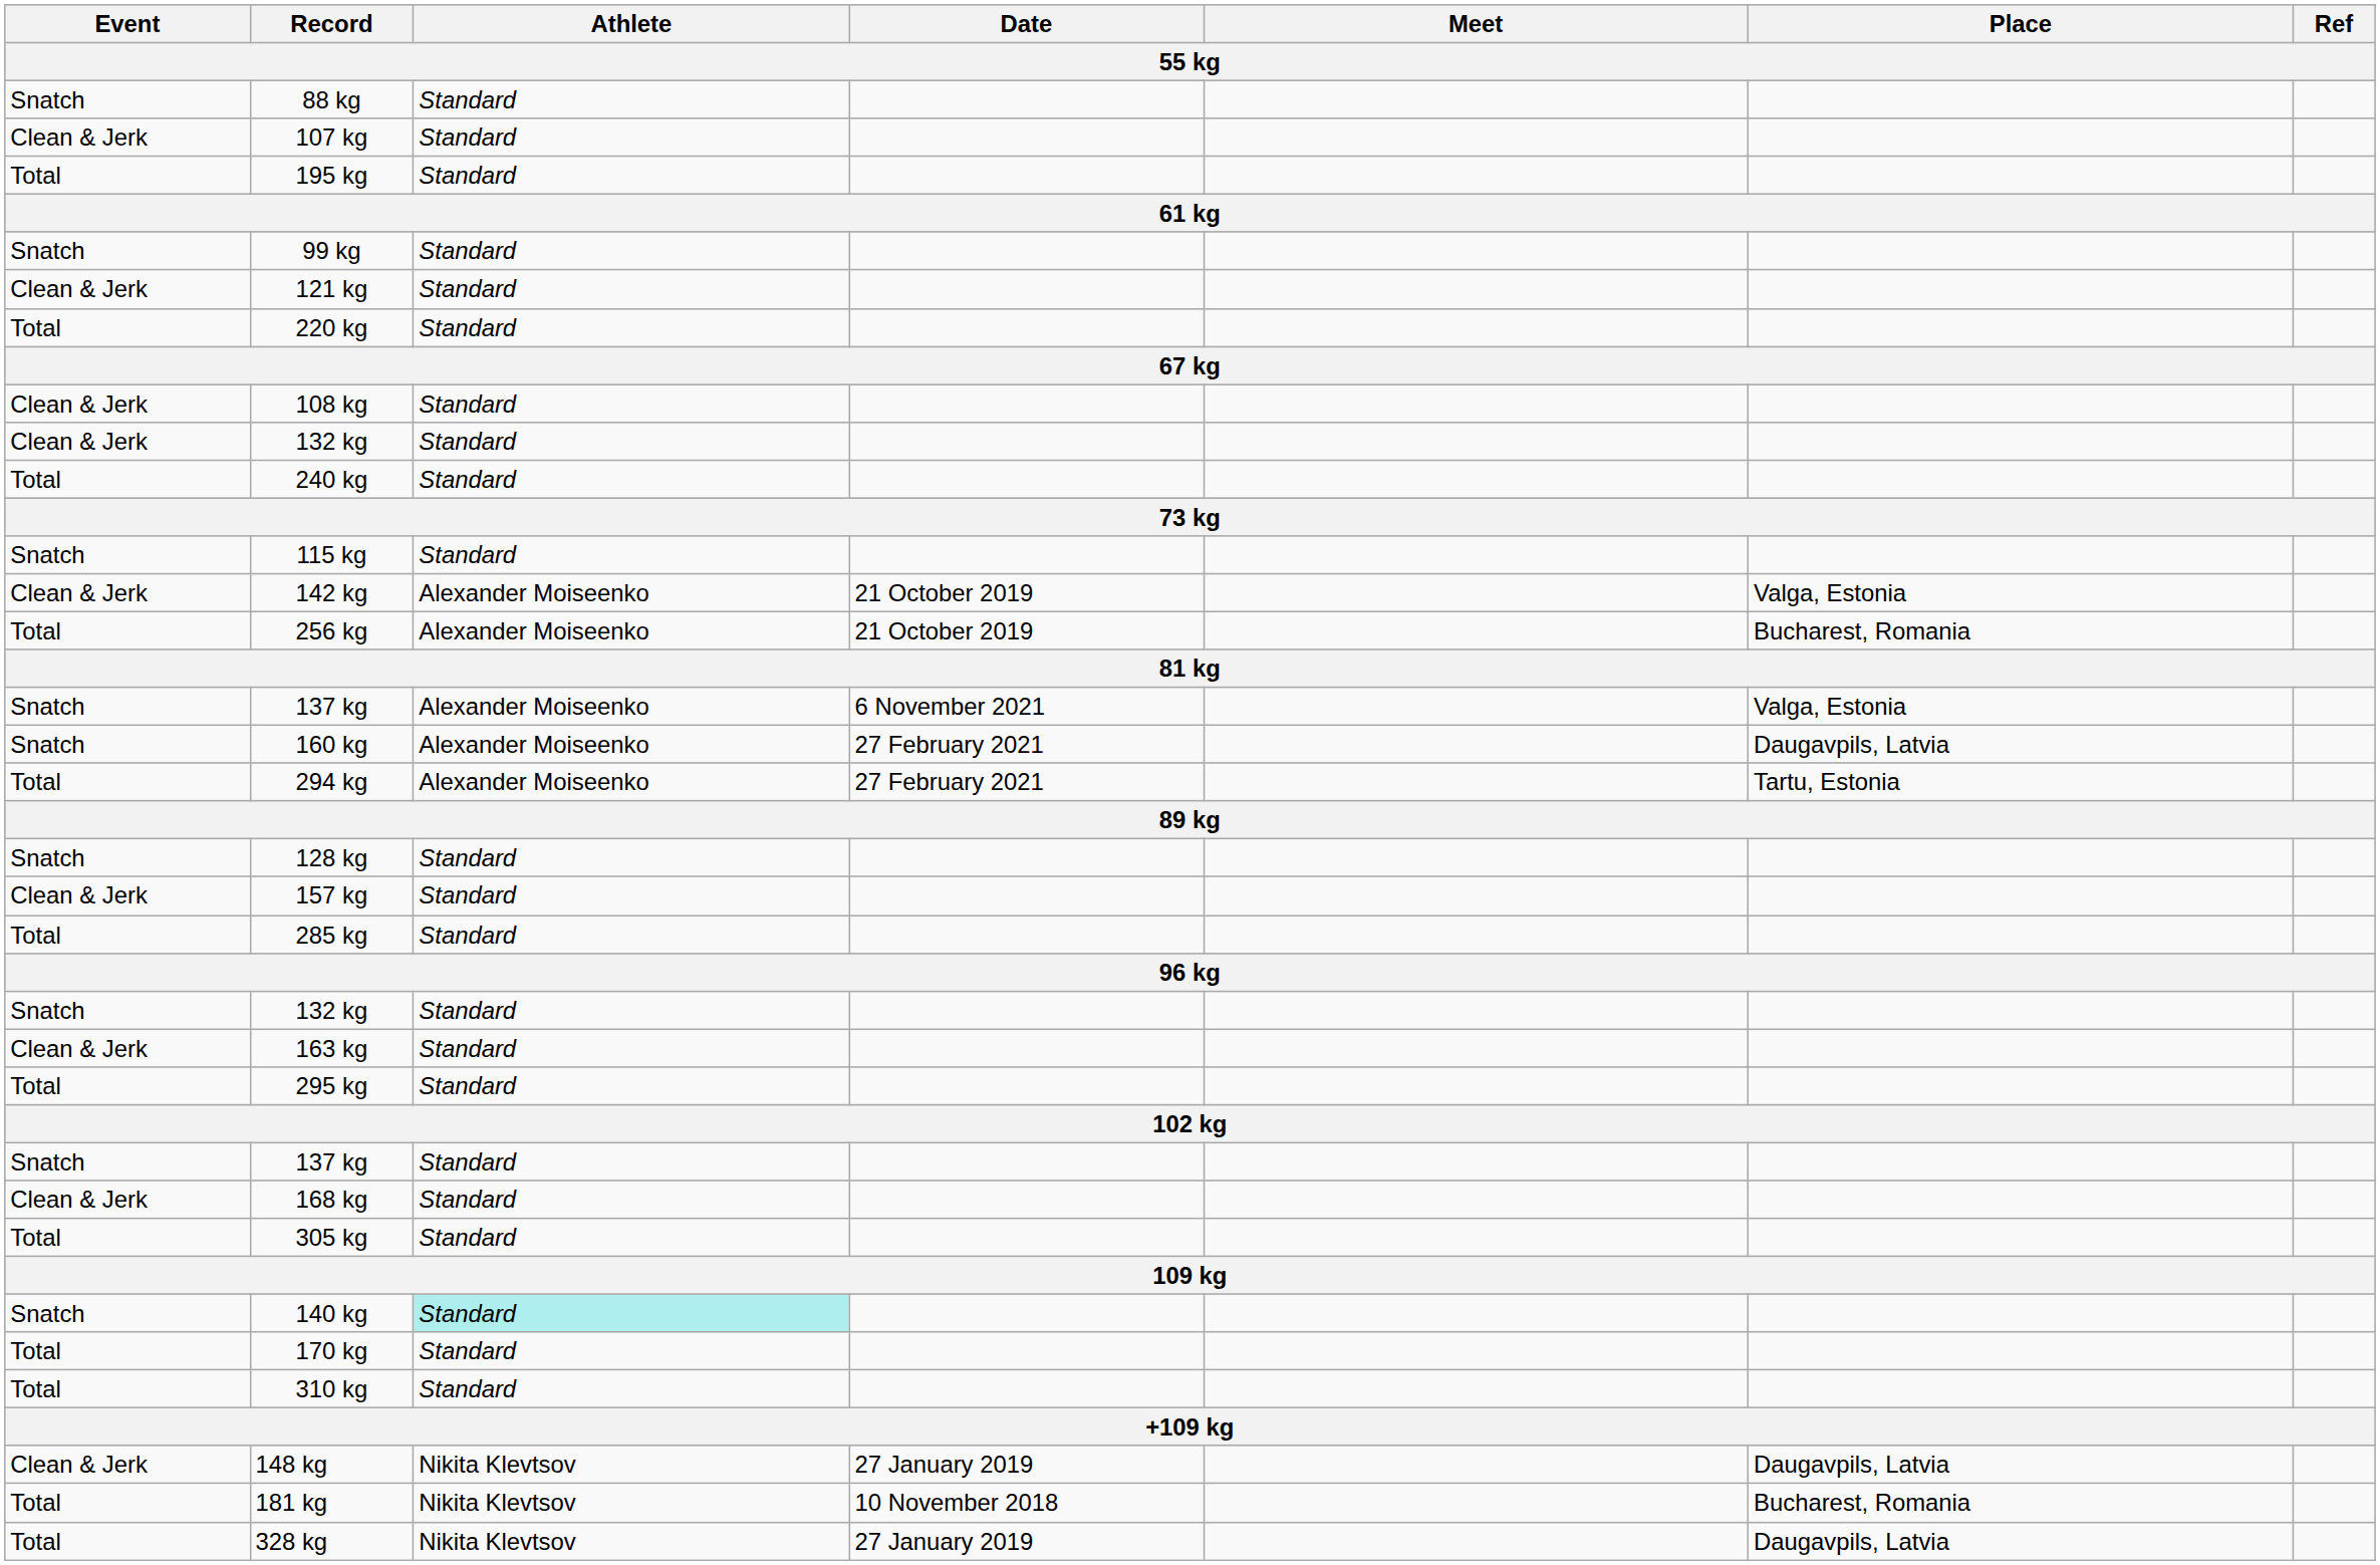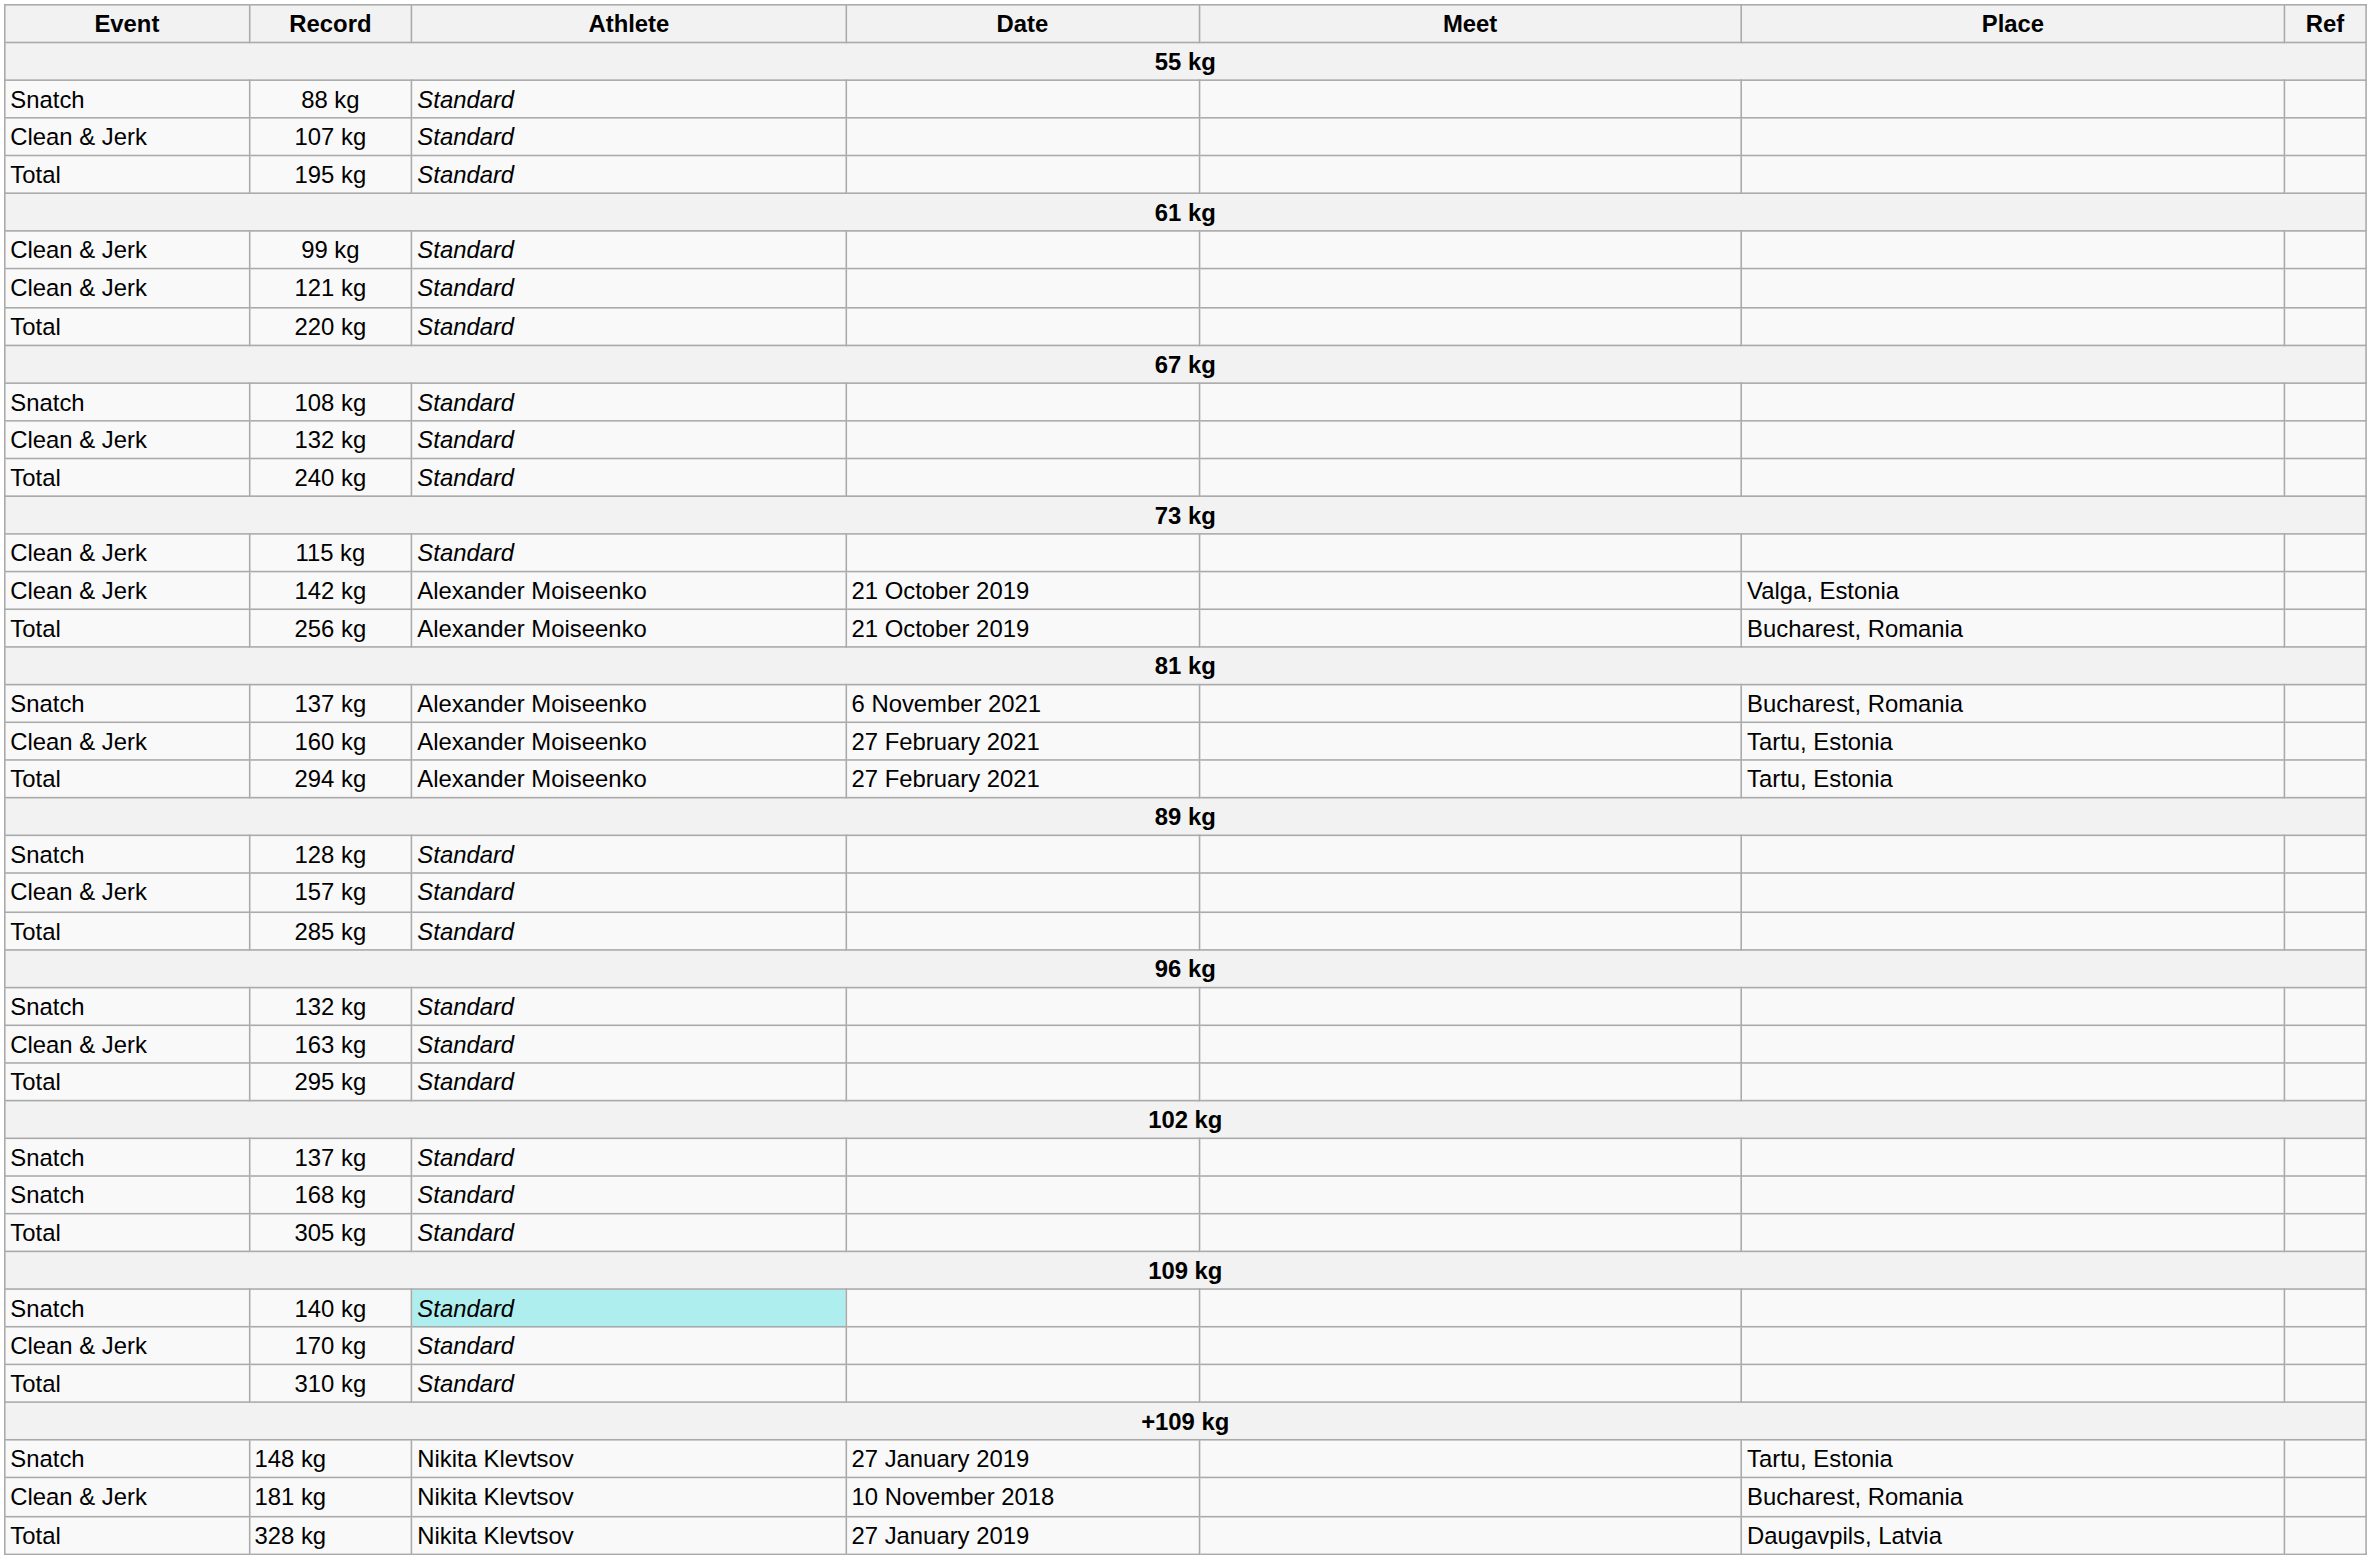 <table class="wikitable" style="font-size:95%; width: 95%;">
 <tr>
 <th width="9%">Event</th>
 <th width="6%">Record</th>
 <th width="16%">Athlete</th>
 <th width="13%">Date</th>
 <th width="20%">Meet</th>
 <th width="20%">Place</th>
 <th width="3%">Ref</th>
 </tr>
 <tr bgcolor="#DDDDDD">
 <th colspan="7">55 kg</th>
 </tr>
 <tr>
 <td>Snatch</td>
 <td align="center">88 kg</td>
 <td><em>Standard</em></td>
 <td></td>
 <td></td>
 <td></td>
 <td></td>
 </tr>
 <tr>
 <td>Clean & Jerk</td>
 <td align="center">107 kg</td>
 <td><em>Standard</em></td>
 <td></td>
 <td></td>
 <td></td>
 <td></td>
 </tr>
 <tr>
 <td>Total</td>
 <td align="center">195 kg</td>
 <td><em>Standard</em></td>
 <td></td>
 <td></td>
 <td></td>
 <td></td>
 </tr>
 <tr bgcolor="#DDDDDD">
 <th colspan="7">61 kg</th>
 </tr>
 <tr>
-<td>Snatch</td>
+<td>Clean & Jerk</td>
 <td align="center">99 kg</td>
 <td><em>Standard</em></td>
 <td></td>
 <td></td>
 <td></td>
 <td></td>
 </tr>
 <tr>
 <td>Clean & Jerk</td>
 <td align="center">121 kg</td>
 <td><em>Standard</em></td>
 <td></td>
 <td></td>
 <td></td>
 <td></td>
 </tr>
 <tr>
 <td>Total</td>
 <td align="center">220 kg</td>
 <td><em>Standard</em></td>
 <td></td>
 <td></td>
 <td></td>
 <td></td>
 </tr>
 <tr bgcolor="#DDDDDD">
 <th colspan="7">67 kg</th>
 </tr>
 <tr>
-<td>Clean & Jerk</td>
+<td>Snatch</td>
 <td align="center">108 kg</td>
 <td><em>Standard</em></td>
 <td></td>
 <td></td>
 <td></td>
 <td></td>
 </tr>
 <tr>
 <td>Clean & Jerk</td>
 <td align="center">132 kg</td>
 <td><em>Standard</em></td>
 <td></td>
 <td></td>
 <td></td>
 <td></td>
 </tr>
 <tr>
 <td>Total</td>
 <td align="center">240 kg</td>
 <td><em>Standard</em></td>
 <td></td>
 <td></td>
 <td></td>
 <td></td>
 </tr>
 <tr bgcolor="#DDDDDD">
 <th colspan="7">73 kg</th>
 </tr>
 <tr>
-<td>Snatch</td>
+<td>Clean & Jerk</td>
 <td align="center">115 kg</td>
 <td><em>Standard</em></td>
 <td></td>
 <td></td>
 <td></td>
 <td></td>
 </tr>
 <tr>
 <td>Clean & Jerk</td>
 <td align="center">142 kg</td>
 <td>Alexander Moiseenko</td>
 <td>21 October 2019</td>
 <td></td>
 <td>Valga, Estonia</td>
 <td></td>
 </tr>
 <tr>
 <td>Total</td>
 <td align="center">256 kg</td>
 <td>Alexander Moiseenko</td>
 <td>21 October 2019</td>
 <td></td>
 <td>Bucharest, Romania</td>
 <td></td>
 </tr>
 <tr bgcolor="#DDDDDD">
 <th colspan="7">81 kg</th>
 </tr>
 <tr>
 <td>Snatch</td>
 <td align="center">137 kg</td>
 <td>Alexander Moiseenko</td>
 <td>6 November 2021</td>
 <td></td>
-<td>Valga, Estonia</td>
+<td>Bucharest, Romania</td>
 <td></td>
 </tr>
 <tr>
-<td>Snatch</td>
+<td>Clean & Jerk</td>
 <td align="center">160 kg</td>
 <td>Alexander Moiseenko</td>
 <td>27 February 2021</td>
 <td></td>
-<td>Daugavpils, Latvia</td>
+<td>Tartu, Estonia</td>
 <td></td>
 </tr>
 <tr>
 <td>Total</td>
 <td align="center">294 kg</td>
 <td>Alexander Moiseenko</td>
 <td>27 February 2021</td>
 <td></td>
 <td>Tartu, Estonia</td>
 <td></td>
 </tr>
 <tr bgcolor="#DDDDDD">
 <th colspan="7">89 kg</th>
 </tr>
 <tr>
 <td>Snatch</td>
 <td align="center">128 kg</td>
 <td><em>Standard</em></td>
 <td></td>
 <td></td>
 <td></td>
 <td></td>
 </tr>
 <tr>
 <td>Clean & Jerk</td>
 <td align="center">157 kg</td>
 <td><em>Standard</em></td>
 <td></td>
 <td></td>
 <td></td>
 <td></td>
 </tr>
 <tr>
 <td>Total</td>
 <td align="center">285 kg</td>
 <td><em>Standard</em></td>
 <td></td>
 <td></td>
 <td></td>
 <td></td>
 </tr>
 <tr bgcolor="#DDDDDD">
 <th colspan="7">96 kg</th>
 </tr>
 <tr>
 <td>Snatch</td>
 <td align="center">132 kg</td>
 <td><em>Standard</em></td>
 <td></td>
 <td></td>
 <td></td>
 <td></td>
 </tr>
 <tr>
 <td>Clean & Jerk</td>
 <td align="center">163 kg</td>
 <td><em>Standard</em></td>
 <td></td>
 <td></td>
 <td></td>
 <td></td>
 </tr>
 <tr>
 <td>Total</td>
 <td align="center">295 kg</td>
 <td><em>Standard</em></td>
 <td></td>
 <td></td>
 <td></td>
 <td></td>
 </tr>
 <tr bgcolor="#DDDDDD">
 <th colspan="7">102 kg</th>
 </tr>
 <tr>
 <td>Snatch</td>
 <td align="center">137 kg</td>
 <td><em>Standard</em></td>
 <td></td>
 <td></td>
 <td></td>
 <td></td>
 </tr>
 <tr>
-<td>Clean & Jerk</td>
+<td>Snatch</td>
 <td align="center">168 kg</td>
 <td><em>Standard</em></td>
 <td></td>
 <td></td>
 <td></td>
 <td></td>
 </tr>
 <tr>
 <td>Total</td>
 <td align="center">305 kg</td>
 <td><em>Standard</em></td>
 <td></td>
 <td></td>
 <td></td>
 <td></td>
 </tr>
 <tr bgcolor="#DDDDDD">
 <th colspan="7">109 kg</th>
 </tr>
 <tr>
 <td>Snatch</td>
 <td align="center">140 kg</td>
 <td style="background: paleturquoise;"><em>Standard</em></td>
 <td></td>
 <td></td>
 <td></td>
 <td></td>
 </tr>
 <tr>
-<td>Total</td>
+<td>Clean & Jerk</td>
 <td align="center">170 kg</td>
 <td><em>Standard</em></td>
 <td></td>
 <td></td>
 <td></td>
 <td></td>
 </tr>
 <tr>
 <td>Total</td>
 <td align="center">310 kg</td>
 <td><em>Standard</em></td>
 <td></td>
 <td></td>
 <td></td>
 <td></td>
 </tr>
 <tr>
 <th colspan="7">+109 kg</th>
 </tr>
 <tr>
-<td>Clean & Jerk</td>
+<td>Snatch</td>
 <td>148 kg</td>
 <td>Nikita Klevtsov</td>
 <td>27 January 2019</td>
 <td></td>
-<td>Daugavpils, Latvia</td>
+<td>Tartu, Estonia</td>
 <td></td>
 </tr>
 <tr>
-<td>Total</td>
+<td>Clean & Jerk</td>
 <td>181 kg</td>
 <td>Nikita Klevtsov</td>
 <td>10 November 2018</td>
 <td></td>
 <td>Bucharest, Romania</td>
 <td></td>
 </tr>
 <tr>
 <td>Total</td>
 <td>328 kg</td>
 <td>Nikita Klevtsov</td>
 <td>27 January 2019</td>
 <td></td>
 <td>Daugavpils, Latvia</td>
 <td></td>
 </tr>
 </table>
